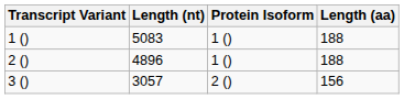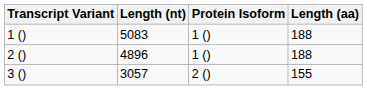 <table class="wikitable">
 <tr>
 <th>Transcript  Variant</th>
 <th>Length  (nt)</th>
 <th>Protein  Isoform</th>
 <th>Length  (aa)</th>
 </tr>
 <tr>
 <td>1  ()</td>
 <td>5083</td>
 <td>1  ()</td>
 <td>188</td>
 </tr>
 <tr>
 <td>2  ()</td>
 <td>4896</td>
 <td>1  ()</td>
 <td>188</td>
 </tr>
 <tr>
 <td>3  ()</td>
 <td>3057</td>
 <td>2  ()</td>
-<td>156</td>
+<td>155</td>
 </tr>
 </table>
